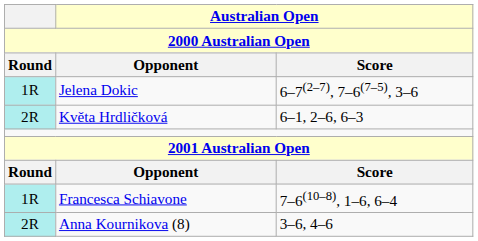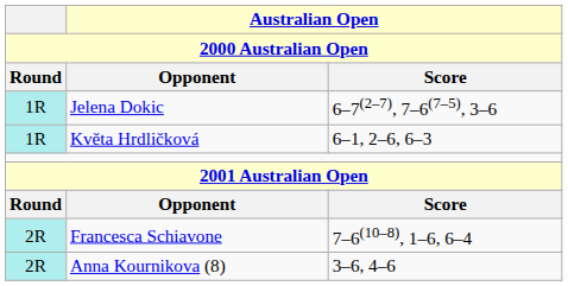 <table class="wikitable collapsible collapsed">
 <tr>
 <th></th>
 <th colspan=2 style="background:#ffc;"><a href='#'>Australian Open</a></th>
 </tr>
 <tr>
 <th colspan=3 style="background:#ffc;"><a href='#'>2000 Australian Open</a></th>
 </tr>
 <tr>
 <th>Round</th>
 <th width=225>Opponent</th>
 <th width=200>Score</th>
 </tr>
 <tr>
 <td style="text-align:center; background:#afeeee;">1R</td>
 <td> <a href='#'>Jelena Dokic</a></td>
 <td>6–7<sup>(2–7)</sup>, 7–6<sup>(7–5)</sup>, 3–6</td>
 </tr>
 <tr>
-<td style="text-align:center; background:#afeeee;">2R</td>
+<td style="text-align:center; background:#afeeee;">1R</td>
 <td> <a href='#'>Květa Hrdličková</a></td>
 <td>6–1, 2–6, 6–3</td>
 </tr>
 <tr>
 <td colspan=3></td>
 </tr>
 <tr>
 <th colspan=3 style="background:#ffc;"><a href='#'>2001 Australian Open</a></th>
 </tr>
 <tr>
 <th>Round</th>
 <th width=225>Opponent</th>
 <th width=200>Score</th>
 </tr>
 <tr>
-<td style="text-align:center; background:#afeeee;">1R</td>
+<td style="text-align:center; background:#afeeee;">2R</td>
 <td> <a href='#'>Francesca Schiavone</a></td>
 <td>7–6<sup>(10–8)</sup>, 1–6, 6–4</td>
 </tr>
 <tr>
 <td style="text-align:center; background:#afeeee;">2R</td>
 <td> <a href='#'>Anna Kournikova</a> (8)</td>
 <td>3–6, 4–6</td>
 </tr>
 </table>
